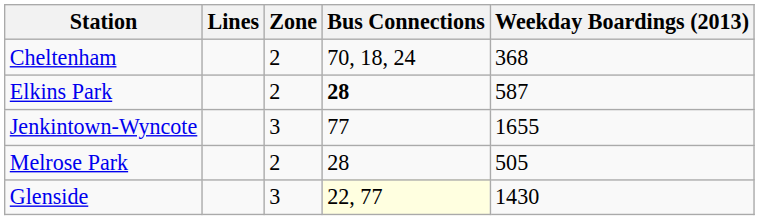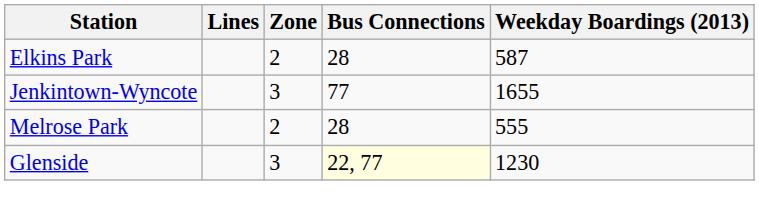 <table class="wikitable">
 <tr>
 <th>Station</th>
 <th>Lines</th>
 <th>Zone</th>
 <th>Bus Connections</th>
 <th>Weekday Boardings (2013)</th>
 </tr>
 <tr>
-<td><a href='#'>Cheltenham</a></td>
-<td></td>
-<td>2</td>
-<td>70, 18, 24</td>
-<td>368</td>
-</tr>
-<tr>
 <td><a href='#'>Elkins Park</a></td>
 <td></td>
 <td>2</td>
-<td><strong>28</strong></td>
+<td>28</td>
 <td>587</td>
 </tr>
 <tr>
 <td><a href='#'>Jenkintown-Wyncote</a></td>
 <td></td>
 <td>3</td>
 <td>77</td>
 <td>1655</td>
 </tr>
 <tr>
 <td><a href='#'>Melrose Park</a></td>
 <td></td>
 <td>2</td>
 <td>28</td>
-<td>505</td>
+<td>555</td>
 </tr>
 <tr>
 <td><a href='#'>Glenside</a></td>
 <td></td>
 <td>3</td>
 <td style="background: lightyellow;">22, 77</td>
-<td>1430</td>
+<td>1230</td>
 </tr>
 </table>
